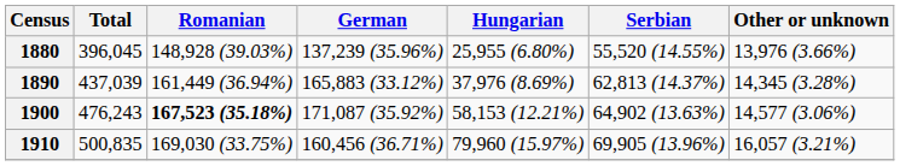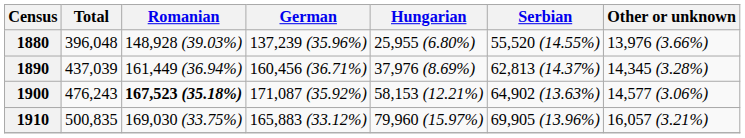 <table class="wikitable">
 <tr>
 <th>Census</th>
 <th>Total</th>
 <th><a href='#'>Romanian</a></th>
 <th><a href='#'>German</a></th>
 <th><a href='#'>Hungarian</a></th>
 <th><a href='#'>Serbian</a></th>
 <th>Other or unknown</th>
 </tr>
 <tr>
 <th>1880</th>
-<td>396,045</td>
+<td>396,048</td>
 <td>148,928 <em>(39.03%)</em></td>
 <td>137,239 <em>(35.96%)</em></td>
 <td>25,955 <em>(6.80%)</em></td>
 <td>55,520 <em>(14.55%)</em></td>
 <td>13,976 <em>(3.66%)</em></td>
 </tr>
 <tr>
 <th>1890</th>
 <td>437,039</td>
 <td>161,449 <em>(36.94%)</em></td>
-<td>165,883 <em>(33.12%)</em></td>
+<td>160,456 <em>(36.71%)</em></td>
 <td>37,976 <em>(8.69%)</em></td>
 <td>62,813 <em>(14.37%)</em></td>
 <td>14,345 <em>(3.28%)</em></td>
 </tr>
 <tr>
 <th>1900</th>
 <td>476,243</td>
 <td><strong>167,523 <em>(35.18%)</em></strong></td>
 <td>171,087 <em>(35.92%)</em></td>
 <td>58,153 <em>(12.21%)</em></td>
 <td>64,902 <em>(13.63%)</em></td>
 <td>14,577 <em>(3.06%)</em></td>
 </tr>
 <tr>
 <th>1910</th>
 <td>500,835</td>
 <td>169,030 <em>(33.75%)</em></td>
-<td>160,456 <em>(36.71%)</em></td>
+<td>165,883 <em>(33.12%)</em></td>
 <td>79,960 <em>(15.97%)</em></td>
 <td>69,905 <em>(13.96%)</em></td>
 <td>16,057 <em>(3.21%)</em></td>
 </tr>
 <tr>
 </tr>
 </table>
